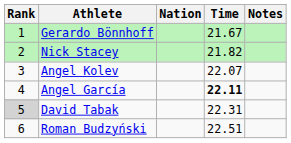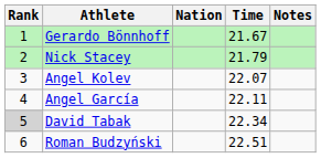 <table class="wikitable sortable" style="text-align:center">
 <tr>
 <th>Rank</th>
 <th>Athlete</th>
 <th>Nation</th>
 <th>Time</th>
 <th>Notes</th>
 </tr>
 <tr bgcolor=bbf3bb>
 <td>1</td>
 <td align=left><a href='#'>Gerardo Bönnhoff</a></td>
 <td align=left></td>
 <td>21.67</td>
 <td></td>
 </tr>
 <tr bgcolor=bbf3bb>
 <td>2</td>
 <td align=left><a href='#'>Nick Stacey</a></td>
 <td align=left></td>
-<td>21.82</td>
+<td>21.79</td>
 <td></td>
 </tr>
 <tr>
 <td>3</td>
 <td align=left><a href='#'>Angel Kolev</a></td>
 <td align=left></td>
 <td>22.07</td>
 <td></td>
 </tr>
 <tr>
 <td>4</td>
 <td align=left><a href='#'>Angel García</a></td>
 <td align=left></td>
-<td><strong>22.11</strong></td>
+<td>22.11</td>
 <td></td>
 </tr>
 <tr>
 <td style="background: lightgrey;">5</td>
 <td align=left><a href='#'>David Tabak</a></td>
 <td align=left></td>
-<td>22.31</td>
+<td>22.34</td>
 <td></td>
 </tr>
 <tr>
 <td>6</td>
 <td align=left><a href='#'>Roman Budzyński</a></td>
 <td align=left></td>
 <td>22.51</td>
 <td></td>
 </tr>
 </table>
